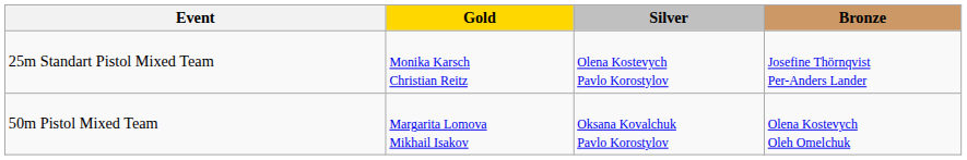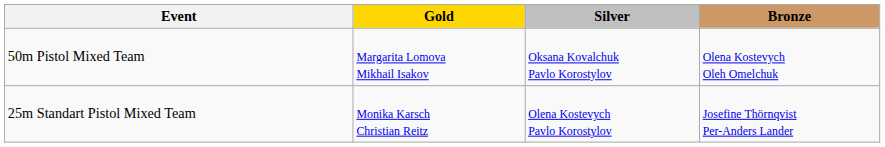 <table class="wikitable" width=70% style="font-size:90%; text-align:left;">
 <tr align=center>
 <th>Event</th>
 <td bgcolor=gold><strong>Gold</strong></td>
 <td bgcolor=silver><strong>Silver</strong></td>
 <td bgcolor=cc9966><strong>Bronze</strong></td>
 </tr>
 <tr>
+<td>50m Pistol Mixed Team</td>
+<td><br><small><a href='#'>Margarita Lomova</a><br><a href='#'>Mikhail Isakov</a></small></td>
+<td><br><small><a href='#'>Oksana Kovalchuk</a><br><a href='#'>Pavlo Korostylov</a></small></td>
+<td><br><small><a href='#'>Olena Kostevych</a><br><a href='#'>Oleh Omelchuk</a></small></td>
+</tr>
+<tr>
 <td>25m Standart Pistol Mixed Team</td>
 <td><br><small><a href='#'>Monika Karsch</a><br><a href='#'>Christian Reitz</a></small></td>
 <td><br><small><a href='#'>Olena Kostevych</a><br><a href='#'>Pavlo Korostylov</a></small></td>
 <td><br><small><a href='#'>Josefine Thörnqvist</a><br><a href='#'>Per-Anders Lander</a></small></td>
 </tr>
-<tr>
-<td>50m Pistol Mixed Team</td>
-<td><br><small><a href='#'>Margarita Lomova</a><br><a href='#'>Mikhail Isakov</a></small></td>
-<td><br><small><a href='#'>Oksana Kovalchuk</a><br><a href='#'>Pavlo Korostylov</a></small></td>
-<td><br><small><a href='#'>Olena Kostevych</a><br><a href='#'>Oleh Omelchuk</a></small></td>
-</tr>
 </table>
